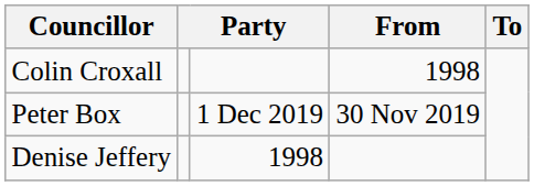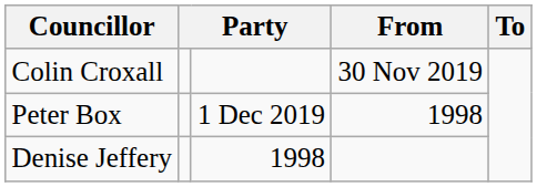 <table class=wikitable>
 <tr>
 <th>Councillor</th>
 <th colspan=2>Party</th>
 <th>From</th>
 <th>To</th>
 </tr>
 <tr>
 <td>Colin Croxall</td>
 <td></td>
 <td align=right></td>
-<td align=right>1998</td>
+<td align=right>30 Nov 2019</td>
 </tr>
 <tr>
 <td>Peter Box</td>
 <td></td>
 <td align=right>1 Dec 2019</td>
-<td align=right>30 Nov 2019</td>
+<td align=right>1998</td>
 </tr>
 <tr>
 <td>Denise Jeffery</td>
 <td></td>
 <td align=right>1998</td>
 <td align=right></td>
 </tr>
 </table>
